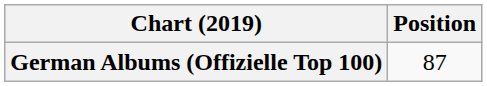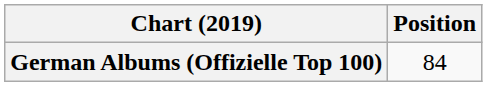 <table class="wikitable sortable plainrowheaders" style="text-align:center">
 <tr>
 <th scope="col">Chart (2019)</th>
 <th scope="col">Position</th>
 </tr>
 <tr>
 <th scope="row">German Albums (Offizielle Top 100)</th>
-<td>87</td>
+<td>84</td>
 </tr>
 </table>
